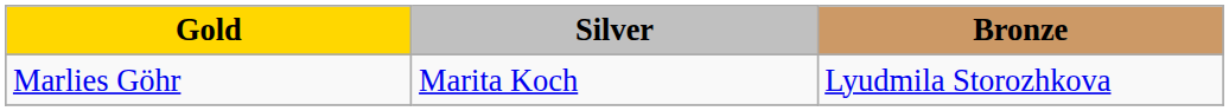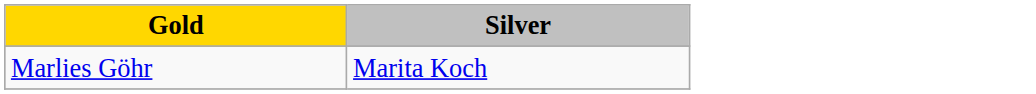 <table class="wikitable" style="text-align:left">
 <tr align="center">
 <td width=200 bgcolor=gold><strong>Gold</strong></td>
 <td width=200 bgcolor=silver><strong>Silver</strong></td>
-<td width=200 bgcolor=CC9966><strong>Bronze</strong></td>
 </tr>
 <tr>
 <td><a href='#'>Marlies Göhr</a><br><em></em></td>
 <td><a href='#'>Marita Koch</a><br><em></em></td>
-<td><a href='#'>Lyudmila Storozhkova</a><br><em></em></td>
 </tr>
 </table>
